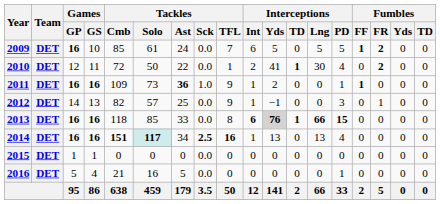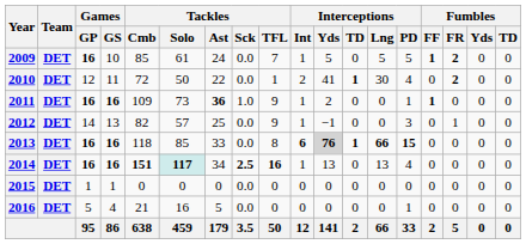 <table class="wikitable" style="text-align:center">
 <tr>
 <th rowspan="2">Year</th>
 <th rowspan="2">Team</th>
 <th colspan="2">Games</th>
 <th colspan="5">Tackles</th>
 <th colspan="5">Interceptions</th>
 <th colspan="4">Fumbles</th>
 </tr>
 <tr>
 <th>GP</th>
 <th>GS</th>
 <th>Cmb</th>
 <th>Solo</th>
 <th>Ast</th>
 <th>Sck</th>
 <th>TFL</th>
 <th>Int</th>
 <th>Yds</th>
 <th>TD</th>
 <th>Lng</th>
 <th>PD</th>
 <th>FF</th>
 <th>FR</th>
 <th>Yds</th>
 <th>TD</th>
 </tr>
 <tr>
 <th><a href='#'>2009</a></th>
 <th><a href='#'>DET</a></th>
 <td><strong>16</strong></td>
 <td>10</td>
 <td>85</td>
 <td>61</td>
 <td>24</td>
 <td>0.0</td>
 <td>7</td>
-<td>6</td>
+<td>1</td>
 <td>5</td>
 <td>0</td>
 <td>5</td>
 <td>5</td>
 <td><strong>1</strong></td>
 <td><strong>2</strong></td>
 <td>0</td>
 <td>0</td>
 </tr>
 <tr>
 <th><a href='#'>2010</a></th>
 <th><a href='#'>DET</a></th>
 <td>12</td>
 <td>11</td>
 <td>72</td>
 <td>50</td>
 <td>22</td>
 <td>0.0</td>
 <td>1</td>
 <td>2</td>
 <td>41</td>
 <td><strong>1</strong></td>
 <td>30</td>
 <td>4</td>
 <td>0</td>
 <td><strong>2</strong></td>
 <td>0</td>
 <td>0</td>
 </tr>
 <tr>
 <th><a href='#'>2011</a></th>
 <th><a href='#'>DET</a></th>
 <td><strong>16</strong></td>
 <td><strong>16</strong></td>
 <td>109</td>
 <td>73</td>
 <td><strong>36</strong></td>
 <td>1.0</td>
 <td>9</td>
 <td>1</td>
 <td>2</td>
 <td>0</td>
 <td>0</td>
 <td>1</td>
 <td><strong>1</strong></td>
 <td>0</td>
 <td>0</td>
 <td>0</td>
 </tr>
 <tr>
 <th><a href='#'>2012</a></th>
 <th><a href='#'>DET</a></th>
 <td>14</td>
 <td>13</td>
 <td>82</td>
 <td>57</td>
 <td>25</td>
 <td>0.0</td>
 <td>9</td>
 <td>1</td>
 <td>−1</td>
 <td>0</td>
 <td>0</td>
 <td>3</td>
 <td>0</td>
 <td>1</td>
 <td>0</td>
 <td>0</td>
 </tr>
 <tr>
 <th><a href='#'>2013</a></th>
 <th><a href='#'>DET</a></th>
 <td><strong>16</strong></td>
 <td><strong>16</strong></td>
 <td>118</td>
 <td>85</td>
 <td>33</td>
 <td>0.0</td>
 <td>8</td>
 <td><strong>6</strong></td>
 <td style="background: lightgrey;"><strong>76</strong></td>
 <td><strong>1</strong></td>
 <td><strong>66</strong></td>
 <td><strong>15</strong></td>
 <td>0</td>
 <td>0</td>
 <td>0</td>
 <td>0</td>
 </tr>
 <tr>
 <th><a href='#'>2014</a></th>
 <th><a href='#'>DET</a></th>
 <td><strong>16</strong></td>
 <td><strong>16</strong></td>
 <td><strong>151</strong></td>
 <td style="background:#cfecec; width:3em;"><strong>117</strong></td>
 <td>34</td>
 <td><strong>2.5</strong></td>
 <td><strong>16</strong></td>
 <td>1</td>
 <td>13</td>
 <td>0</td>
 <td>13</td>
 <td>4</td>
 <td>0</td>
 <td>0</td>
 <td>0</td>
 <td>0</td>
 </tr>
 <tr>
 <th><a href='#'>2015</a></th>
 <th><a href='#'>DET</a></th>
 <td>1</td>
 <td>1</td>
 <td>0</td>
 <td>0</td>
 <td>0</td>
 <td>0.0</td>
 <td>0</td>
 <td>0</td>
 <td>0</td>
 <td>0</td>
 <td>0</td>
 <td>0</td>
 <td>0</td>
 <td>0</td>
 <td>0</td>
 <td>0</td>
 </tr>
 <tr>
 <th><a href='#'>2016</a></th>
 <th><a href='#'>DET</a></th>
 <td>5</td>
 <td>4</td>
 <td>21</td>
 <td>16</td>
 <td>5</td>
 <td>0.0</td>
 <td>0</td>
 <td>0</td>
 <td>0</td>
 <td>0</td>
 <td>0</td>
 <td>1</td>
 <td>0</td>
 <td>0</td>
 <td>0</td>
 <td>0</td>
 </tr>
 <tr>
 <th colspan="2"></th>
 <th>95</th>
 <th>86</th>
 <th>638</th>
 <th>459</th>
 <th>179</th>
 <th>3.5</th>
 <th>50</th>
 <th>12</th>
 <th>141</th>
 <th>2</th>
 <th>66</th>
 <th>33</th>
 <th>2</th>
 <th>5</th>
 <th>0</th>
 <th>0</th>
 </tr>
 </table>
